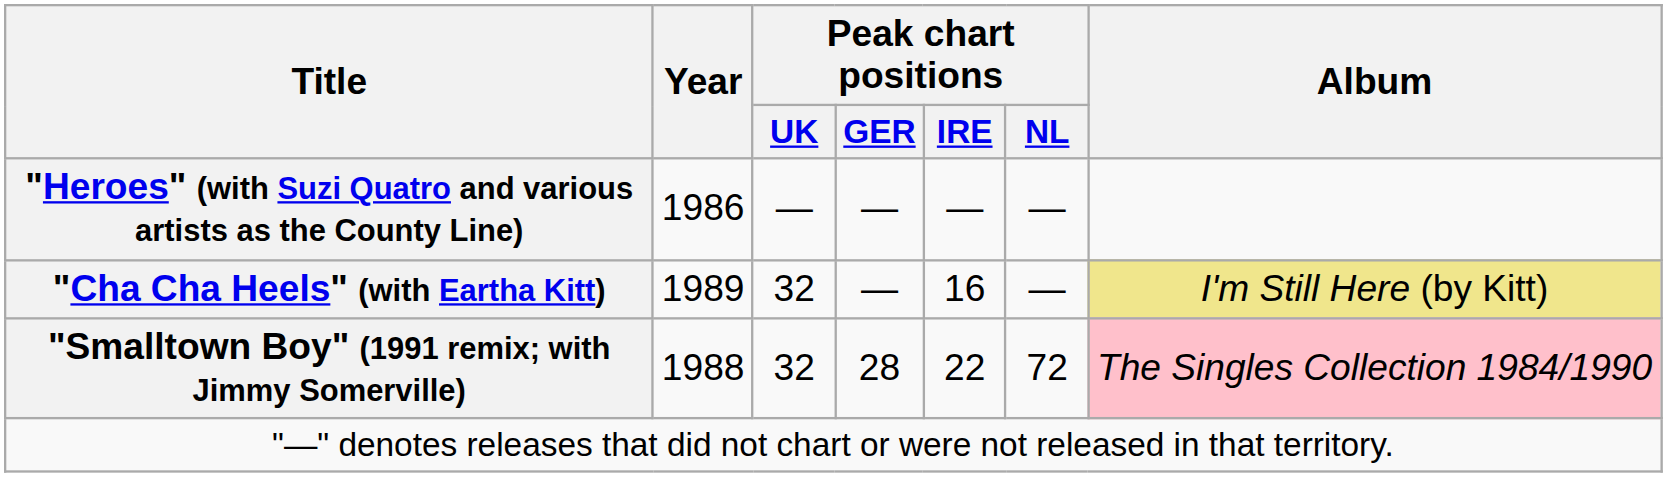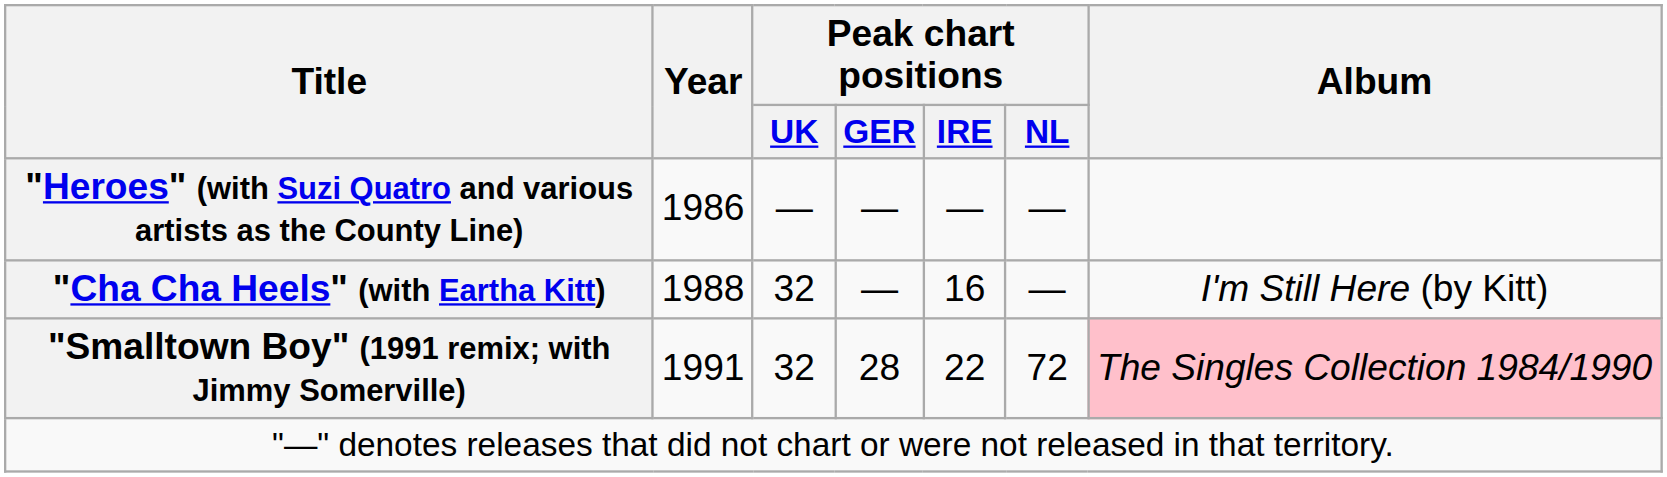 <table class="wikitable plainrowheaders" style="text-align:center;">
 <tr>
 <th rowspan="2" scope="col" style="width:17em;">Title</th>
 <th rowspan="2" scope="col" style="width:2em;">Year</th>
 <th colspan="4">Peak chart positions</th>
 <th rowspan="2">Album</th>
 </tr>
 <tr>
 <th scope="col" style="width:2em;font-size:90%;"><a href='#'>UK</a><br></th>
 <th scope="col" style="width:2em;font-size:90%;"><a href='#'>GER</a><br></th>
 <th scope="col" style="width:2em;font-size:90%;"><a href='#'>IRE</a><br></th>
 <th scope="col" style="width:2em;font-size:90%;"><a href='#'>NL</a><br></th>
 </tr>
 <tr>
 <th scope="row">"<a href='#'>Heroes</a>" <small>(with <a href='#'>Suzi Quatro</a> and various artists as the County Line)</small></th>
 <td>1986</td>
 <td>—</td>
 <td>—</td>
 <td>—</td>
 <td>—</td>
 <td></td>
 </tr>
 <tr>
 <th scope="row">"<a href='#'>Cha Cha Heels</a>" <small>(with <a href='#'>Eartha Kitt</a>)</small></th>
-<td>1989</td>
+<td>1988</td>
 <td>32</td>
 <td>—</td>
 <td>16</td>
 <td>—</td>
-<td style="background: khaki;"><em>I'm Still Here</em> (by Kitt)</td>
+<td><em>I'm Still Here</em> (by Kitt)</td>
 </tr>
 <tr>
 <th scope="row">"Smalltown Boy" <small>(1991 remix; with Jimmy Somerville)</small></th>
-<td>1988</td>
+<td>1991</td>
 <td>32</td>
 <td>28</td>
 <td>22</td>
 <td>72</td>
 <td style="background: pink;"><em>The Singles Collection 1984/1990</em></td>
 </tr>
 <tr>
 <td colspan="7" style="font-size:90%">"—" denotes releases that did not chart or were not released in that territory.</td>
 </tr>
 </table>
